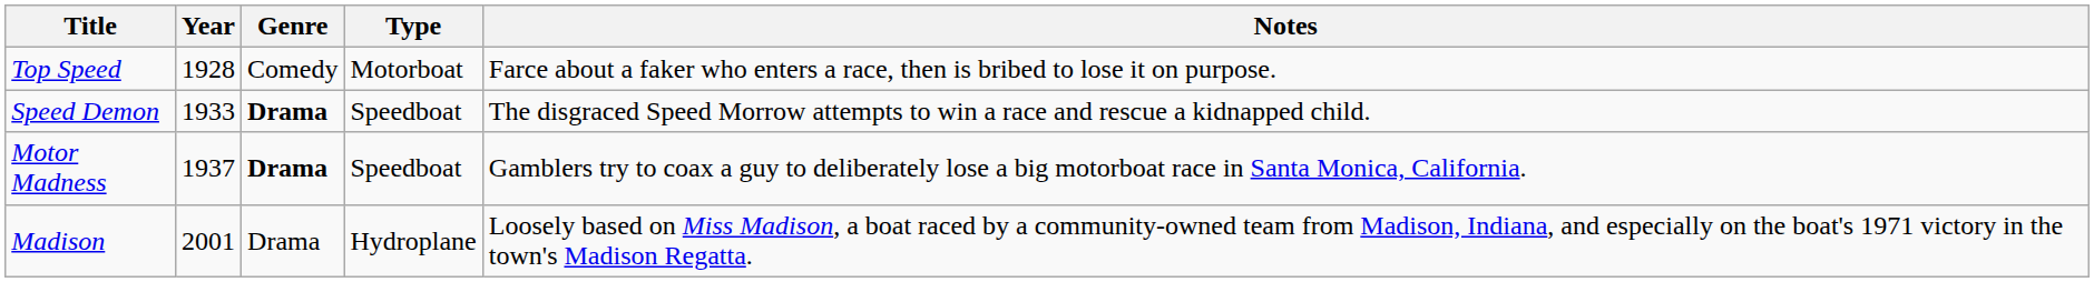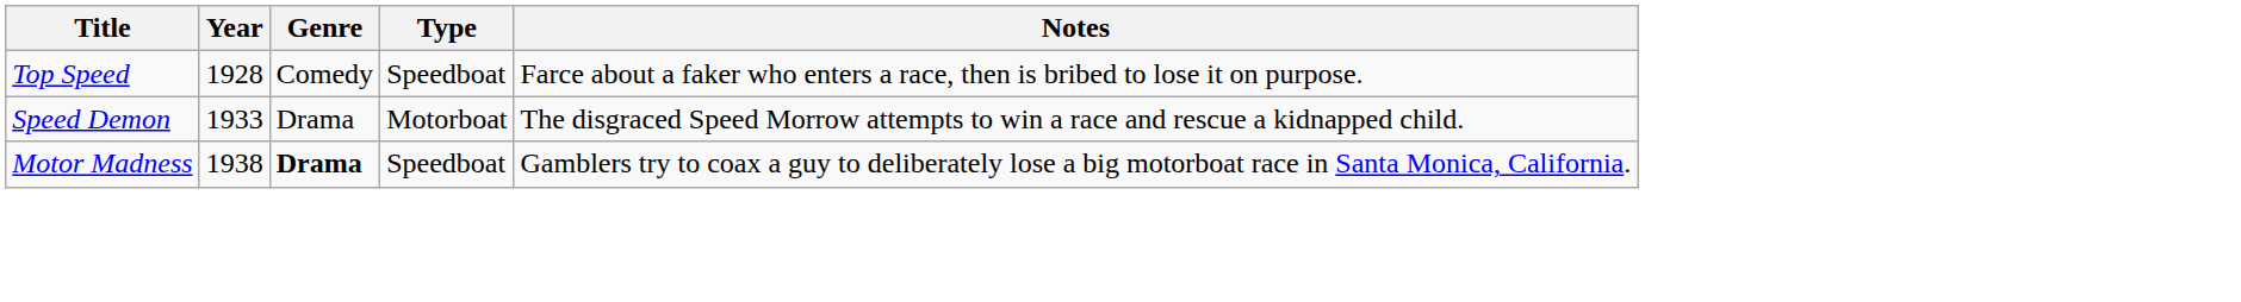 <table class="wikitable sortable">
 <tr>
 <th>Title</th>
 <th>Year</th>
 <th>Genre</th>
 <th>Type</th>
 <th>Notes</th>
 </tr>
 <tr>
 <td><em><a href='#'>Top Speed</a></em></td>
 <td>1928</td>
 <td>Comedy</td>
-<td>Motorboat</td>
+<td>Speedboat</td>
 <td>Farce about a faker who enters a race, then is bribed to lose it on purpose.</td>
 </tr>
 <tr>
 <td><em><a href='#'>Speed Demon</a></em></td>
 <td>1933</td>
-<td><strong>Drama</strong></td>
-<td>Speedboat</td>
+<td>Drama</td>
+<td>Motorboat</td>
 <td>The disgraced Speed Morrow attempts to win a race and rescue a kidnapped child.</td>
 </tr>
 <tr>
 <td><em><a href='#'>Motor Madness</a></em></td>
-<td>1937</td>
+<td>1938</td>
 <td><strong>Drama</strong></td>
 <td>Speedboat</td>
 <td>Gamblers try to coax a guy to deliberately lose a big motorboat race in <a href='#'>Santa Monica, California</a>.</td>
 </tr>
-<tr>
-<td><em><a href='#'>Madison</a></em></td>
-<td>2001</td>
-<td>Drama</td>
-<td>Hydroplane</td>
-<td>Loosely based on <em><a href='#'>Miss Madison</a></em>, a boat raced by a community-owned team from <a href='#'>Madison, Indiana</a>, and especially on the boat's 1971 victory in the town's <a href='#'>Madison Regatta</a>.</td>
-</tr>
 </table>
